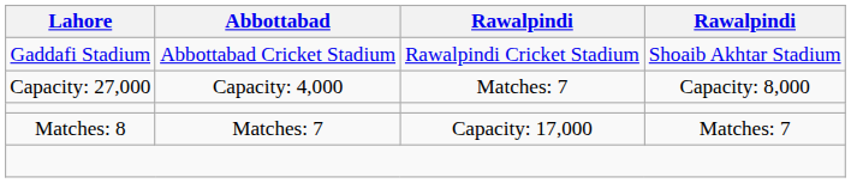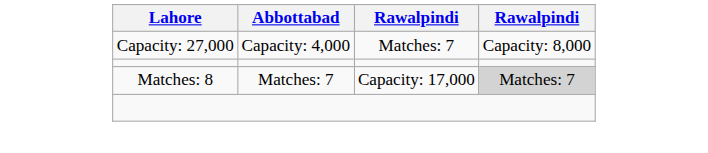 <table class="wikitable" style="text-align:center; margin:1em auto;">
 <tr>
 <th><a href='#'>Lahore</a></th>
 <th><a href='#'>Abbottabad</a></th>
 <th><a href='#'>Rawalpindi</a></th>
 <th><a href='#'>Rawalpindi</a></th>
-</tr>
-<tr>
-<td><a href='#'>Gaddafi Stadium</a></td>
-<td><a href='#'>Abbottabad Cricket Stadium</a></td>
-<td><a href='#'>Rawalpindi Cricket Stadium</a></td>
-<td><a href='#'>Shoaib Akhtar Stadium</a></td>
 </tr>
 <tr>
 <td>Capacity: 27,000</td>
 <td>Capacity: 4,000</td>
 <td>Matches: 7</td>
 <td>Capacity: 8,000</td>
 </tr>
 <tr>
 <td></td>
 <td></td>
 <td></td>
 <td></td>
 </tr>
 <tr>
 <td>Matches: 8</td>
 <td>Matches: 7</td>
 <td>Capacity: 17,000</td>
-<td>Matches: 7</td>
+<td style="background: lightgrey;">Matches: 7</td>
 </tr>
 <tr>
 <td colspan=4><br></td>
 </tr>
 </table>
